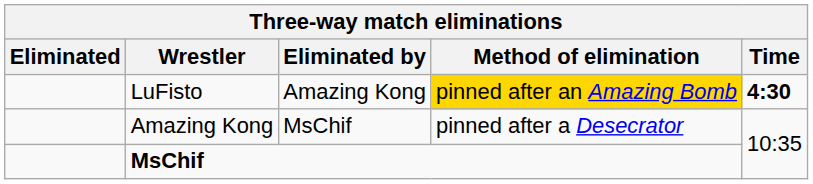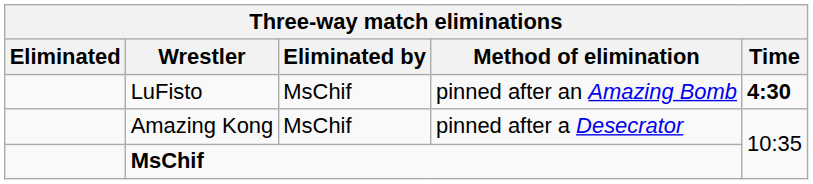 <table style="font-size: 100%" class="wikitable" border="1">
 <tr>
 <th colspan="6">Three-way match eliminations</th>
 </tr>
 <tr>
 <th>Eliminated</th>
 <th>Wrestler</th>
 <th>Eliminated by</th>
 <th>Method of elimination</th>
 <th>Time</th>
 </tr>
 <tr>
 <td></td>
 <td>LuFisto</td>
-<td>Amazing Kong</td>
-<td style="background: gold;">pinned after an <em><a href='#'>Amazing Bomb</a></em></td>
+<td>MsChif</td>
+<td>pinned after an <em><a href='#'>Amazing Bomb</a></em></td>
 <td><strong>4:30</strong></td>
 </tr>
 <tr>
 <td></td>
 <td>Amazing Kong</td>
 <td>MsChif</td>
 <td>pinned after a <em><a href='#'>Desecrator</a></em></td>
 <td rowspan="2">10:35</td>
 </tr>
 <tr>
 <td><strong></strong></td>
 <td colspan=3><strong>MsChif</strong></td>
 </tr>
 </table>
